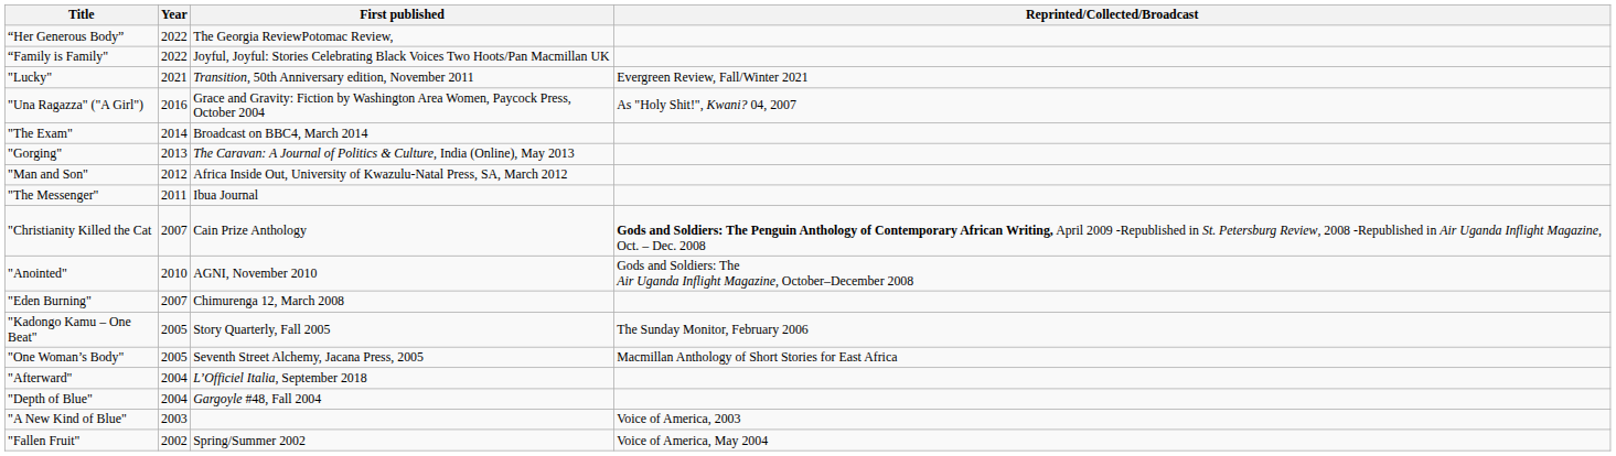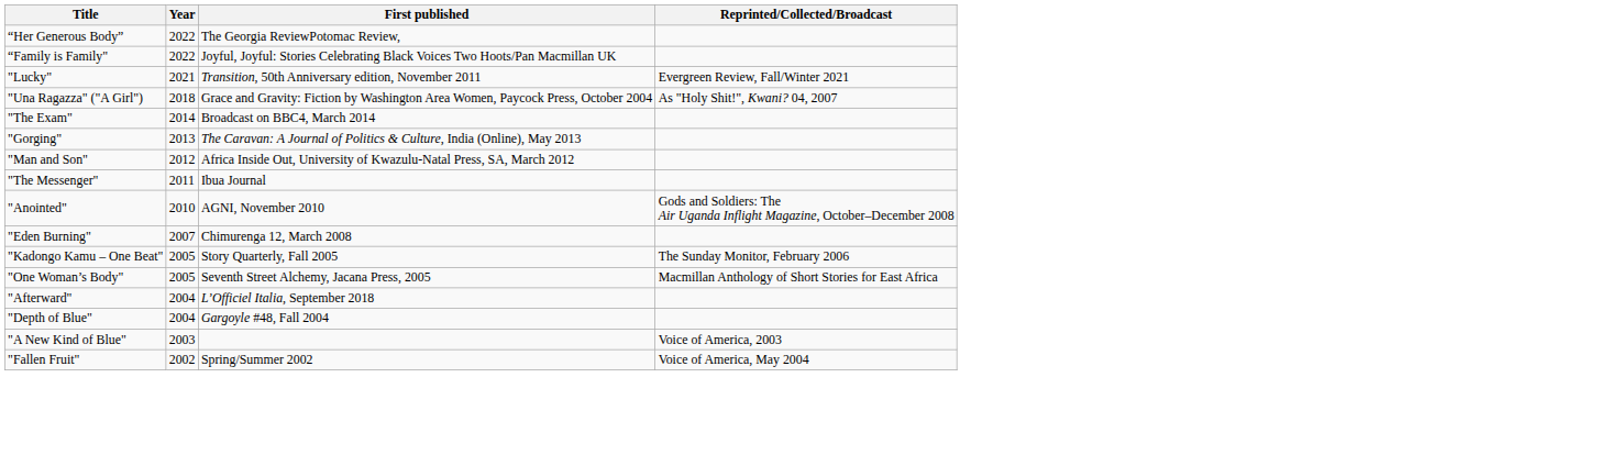 <table class="wikitable">
 <tr>
 <th>Title</th>
 <th>Year</th>
 <th>First published</th>
 <th>Reprinted/Collected/Broadcast</th>
 </tr>
 <tr>
 <td>“Her Generous Body”</td>
 <td>2022</td>
 <td>The Georgia ReviewPotomac Review,</td>
 <td></td>
 </tr>
 <tr>
 <td>“Family is Family"</td>
 <td>2022</td>
 <td>Joyful, Joyful: Stories Celebrating Black Voices Two Hoots/Pan Macmillan UK</td>
 <td></td>
 </tr>
 <tr>
 <td>"Lucky"</td>
 <td>2021</td>
 <td><em>Transition</em>, 50th Anniversary edition, November 2011</td>
 <td>Evergreen Review, Fall/Winter 2021</td>
 </tr>
 <tr>
 <td>"Una Ragazza" ("A Girl")</td>
-<td>2016</td>
+<td>2018</td>
 <td>Grace and Gravity: Fiction by Washington Area Women, Paycock Press, October 2004</td>
 <td>As "Holy Shit!", <em>Kwani?</em> 04, 2007</td>
 </tr>
 <tr>
 <td>"The Exam"</td>
 <td>2014</td>
 <td>Broadcast on BBC4, March 2014</td>
 <td></td>
 </tr>
 <tr>
 <td>"Gorging"</td>
 <td>2013</td>
 <td><em>The Caravan: A  Journal of Politics & Culture</em>, India (Online), May 2013</td>
 <td></td>
 </tr>
 <tr>
 <td>"Man and Son"</td>
 <td>2012</td>
 <td>Africa Inside Out, University of Kwazulu-Natal Press, SA, March 2012</td>
 <td></td>
 </tr>
 <tr>
 <td>"The Messenger"</td>
 <td>2011</td>
 <td>Ibua Journal</td>
 <td></td>
-</tr>
-<tr>
-<td>"Christianity  Killed the Cat</td>
-<td>2007</td>
-<td>Cain Prize Anthology</td>
-<td><br><strong>Gods and Soldiers: The Penguin Anthology of Contemporary African</strong> <strong>Writing,</strong> April 2009 -Republished in <em>St. Petersburg Review</em>, 2008 -Republished in <em>Air Uganda Inflight Magazine</em>, Oct. – Dec. 2008</td>
 </tr>
 <tr>
 <td>"Anointed"</td>
 <td>2010</td>
 <td>AGNI,  November 2010</td>
 <td>Gods and Soldiers: The<br><em>Air Uganda Inflight  Magazine</em>, October–December 2008</td>
 </tr>
 <tr>
 <td>"Eden Burning"</td>
 <td>2007</td>
 <td>Chimurenga 12, March 2008</td>
 <td><br></td>
 </tr>
 <tr>
 <td>"Kadongo Kamu – One Beat"</td>
 <td>2005</td>
 <td>Story Quarterly, Fall 2005</td>
 <td>The Sunday Monitor, February  2006</td>
 </tr>
 <tr>
 <td>"One  Woman’s Body"</td>
 <td>2005</td>
 <td>Seventh Street Alchemy, Jacana Press, 2005</td>
 <td>Macmillan Anthology of Short Stories for East Africa</td>
 </tr>
 <tr>
 <td>"Afterward"</td>
 <td>2004</td>
 <td><em>L’Officiel  Italia</em>, September 2018</td>
 <td></td>
 </tr>
 <tr>
 <td>"Depth of Blue"</td>
 <td>2004</td>
 <td><em>Gargoyle</em> #48, Fall 2004</td>
 <td></td>
 </tr>
 <tr>
 <td>"A New Kind of Blue"</td>
 <td>2003</td>
 <td></td>
 <td>Voice of America, 2003</td>
 </tr>
 <tr>
 <td>"Fallen Fruit"</td>
 <td>2002</td>
 <td>Spring/Summer 2002</td>
 <td>Voice of America, May 2004</td>
 </tr>
 </table>
